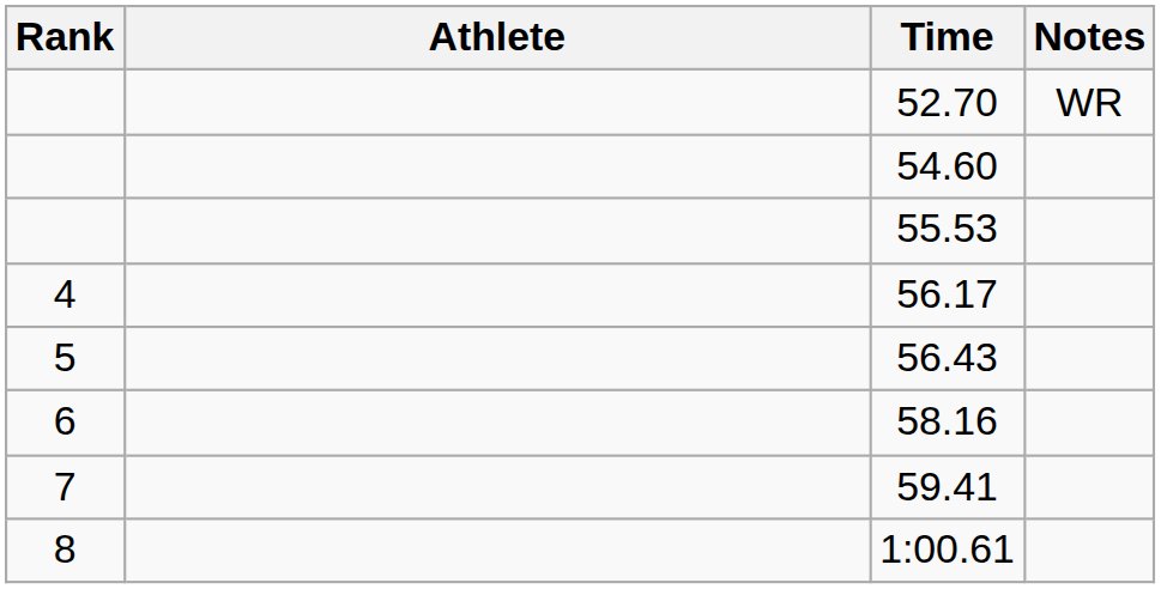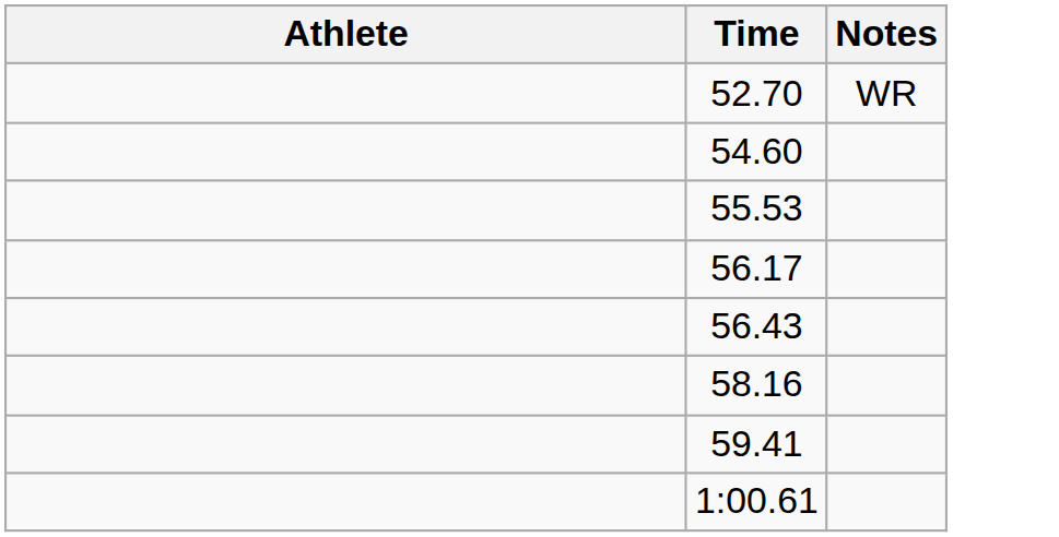 <table class="wikitable" style="text-align:center">
 <tr>
-<th>Rank</th>
 <th Style="width:18em">Athlete</th>
 <th>Time</th>
 <th>Notes</th>
 </tr>
 <tr>
-<td></td>
 <td style="text-align:left"></td>
 <td>52.70</td>
 <td>WR</td>
 </tr>
 <tr>
-<td></td>
 <td style="text-align:left"></td>
 <td>54.60</td>
 <td></td>
 </tr>
 <tr>
-<td></td>
 <td style="text-align:left"></td>
 <td>55.53</td>
 <td></td>
 </tr>
 <tr>
-<td>4</td>
 <td style="text-align:left"></td>
 <td>56.17</td>
 <td></td>
 </tr>
 <tr>
-<td>5</td>
 <td style="text-align:left"></td>
 <td>56.43</td>
 <td></td>
 </tr>
 <tr>
-<td>6</td>
 <td style="text-align:left"></td>
 <td>58.16</td>
 <td></td>
 </tr>
 <tr>
-<td>7</td>
 <td style="text-align:left"></td>
 <td>59.41</td>
 <td></td>
 </tr>
 <tr>
-<td>8</td>
 <td style="text-align:left"></td>
 <td>1:00.61</td>
 <td></td>
 </tr>
 </table>
